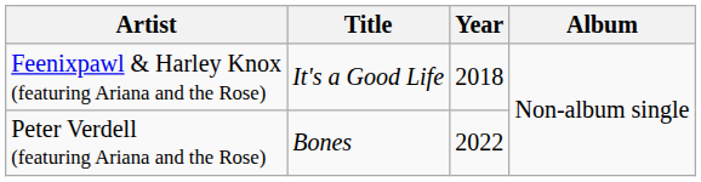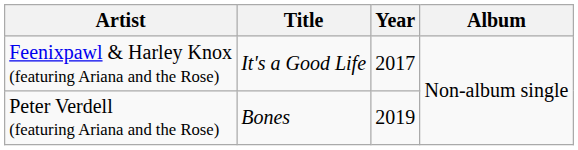 <table class="wikitable">
 <tr>
 <th>Artist</th>
 <th>Title</th>
 <th>Year</th>
 <th>Album</th>
 </tr>
 <tr>
 <td><a href='#'>Feenixpawl</a> & Harley Knox<br><small>(featuring Ariana and the Rose)</small></td>
 <td><em>It's a Good Life</em></td>
-<td>2018</td>
+<td>2017</td>
 <td rowspan="2">Non-album single</td>
 </tr>
 <tr>
 <td>Peter Verdell<br><small>(featuring Ariana and the Rose)</small></td>
 <td><em>Bones</em></td>
-<td>2022</td>
+<td>2019</td>
 </tr>
 </table>
